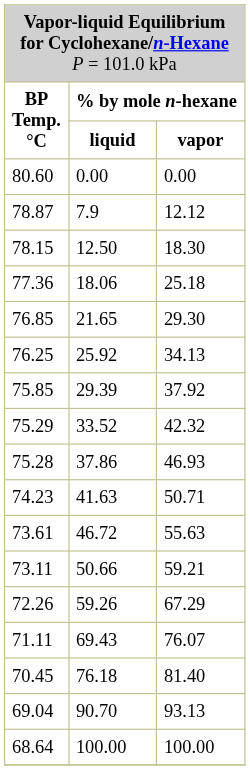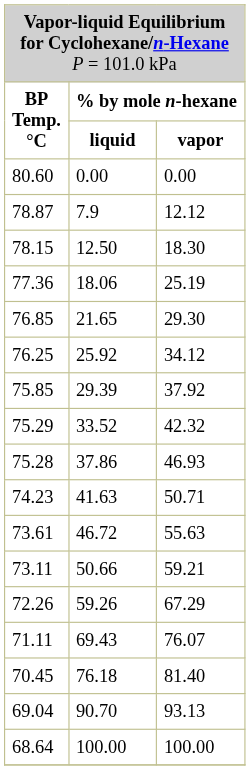 <table border="1" cellspacing="0" cellpadding="6" style="float:left; margin:0.5em 1em 0.5em 0;border-collapse: collapse; border-color: #C0C090;">
 <tr>
 <td bgcolor="#D0D0D0" align="center" colspan="3"><strong>Vapor-liquid Equilibrium<br>for Cyclohexane/<a href='#'><em>n</em>-Hexane</a></strong><br><em>P</em> = 101.0 kPa</td>
 </tr>
 <tr>
 <th rowspan="2">BP<br>Temp.<br>°C</th>
 <th colspan="2">% by mole <em>n</em>-hexane</th>
 </tr>
 <tr>
 <th>liquid</th>
 <th>vapor</th>
 </tr>
 <tr>
 <td>80.60</td>
 <td>0.00</td>
 <td>0.00</td>
 </tr>
 <tr>
 <td>78.87</td>
 <td>7.9</td>
 <td>12.12</td>
 </tr>
 <tr>
 <td>78.15</td>
 <td>12.50</td>
 <td>18.30</td>
 </tr>
 <tr>
 <td>77.36</td>
 <td>18.06</td>
-<td>25.18</td>
+<td>25.19</td>
 </tr>
 <tr>
 <td>76.85</td>
 <td>21.65</td>
 <td>29.30</td>
 </tr>
 <tr>
 <td>76.25</td>
 <td>25.92</td>
-<td>34.13</td>
+<td>34.12</td>
 </tr>
 <tr>
 <td>75.85</td>
 <td>29.39</td>
 <td>37.92</td>
 </tr>
 <tr>
 <td>75.29</td>
 <td>33.52</td>
 <td>42.32</td>
 </tr>
 <tr>
 <td>75.28</td>
 <td>37.86</td>
 <td>46.93</td>
 </tr>
 <tr>
 <td>74.23</td>
 <td>41.63</td>
 <td>50.71</td>
 </tr>
 <tr>
 <td>73.61</td>
 <td>46.72</td>
 <td>55.63</td>
 </tr>
 <tr>
 <td>73.11</td>
 <td>50.66</td>
 <td>59.21</td>
 </tr>
 <tr>
 <td>72.26</td>
 <td>59.26</td>
 <td>67.29</td>
 </tr>
 <tr>
 <td>71.11</td>
 <td>69.43</td>
 <td>76.07</td>
 </tr>
 <tr>
 <td>70.45</td>
 <td>76.18</td>
 <td>81.40</td>
 </tr>
 <tr>
 <td>69.04</td>
 <td>90.70</td>
 <td>93.13</td>
 </tr>
 <tr>
 <td>68.64</td>
 <td>100.00</td>
 <td>100.00</td>
 </tr>
 <tr>
 </tr>
 </table>
